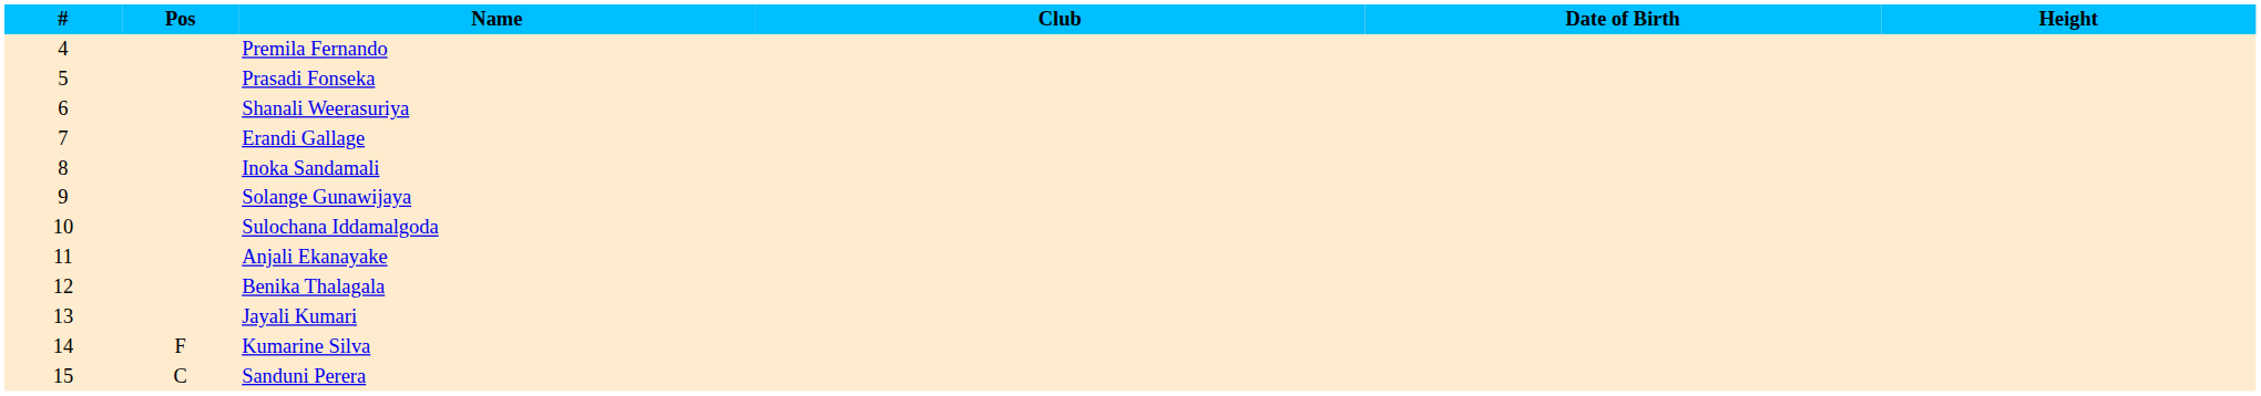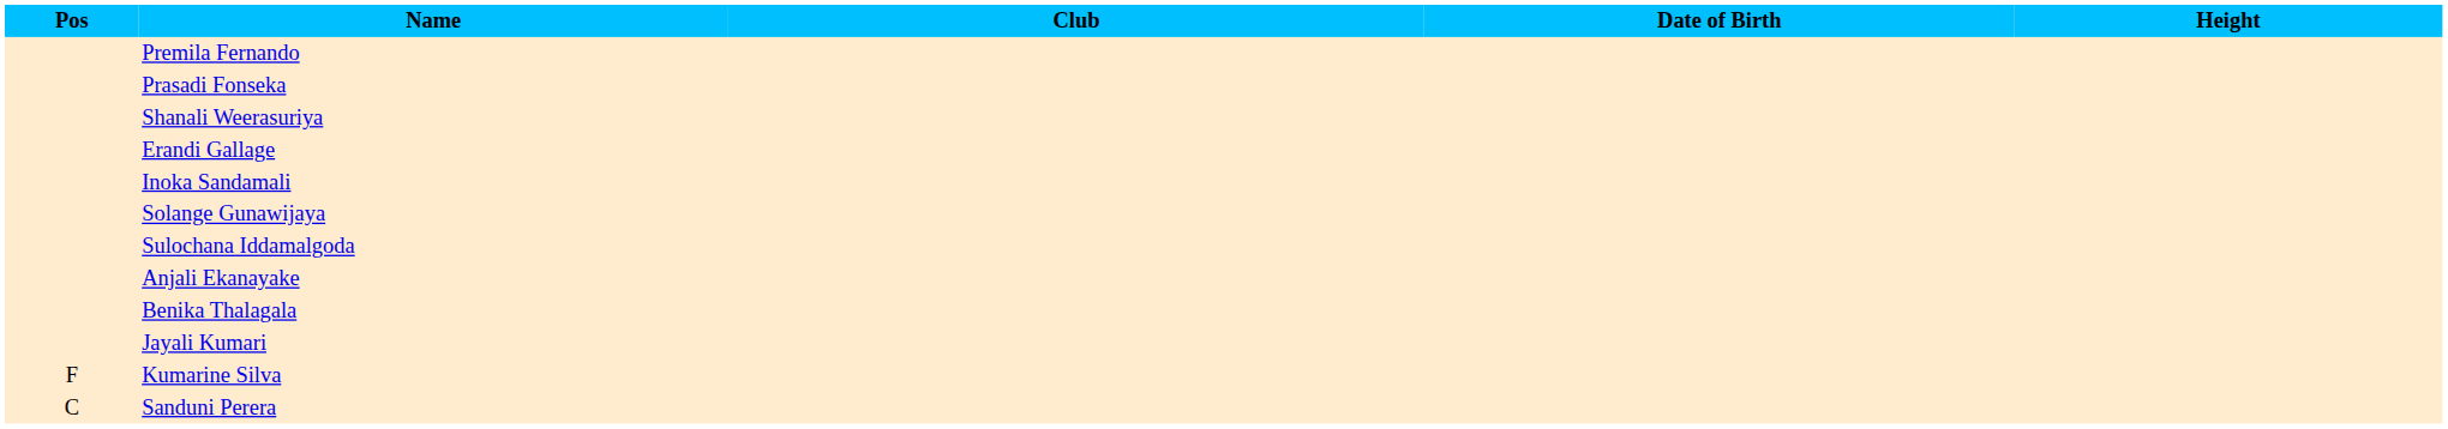 <table border=0 cellpadding=2 cellspacing=0  |- bgcolor=#FFECCE style="text-align:center; font-size:90%;" width=80%>
 <tr bgcolor=#00BFFF>
-<th width=5%>#</th>
 <th width=5%>Pos</th>
 <th width=22%>Name</th>
 <th width=26%>Club</th>
 <th width=22%>Date of Birth</th>
 <th width=16%>Height</th>
 </tr>
 <tr>
-<td>4</td>
 <td></td>
 <td align=left><a href='#'>Premila Fernando</a></td>
 <td align=left></td>
 <td align=left></td>
 <td></td>
 </tr>
 <tr>
-<td>5</td>
 <td></td>
 <td align=left><a href='#'>Prasadi Fonseka</a></td>
 <td align=left></td>
 <td align=left></td>
 <td></td>
 </tr>
 <tr>
-<td>6</td>
 <td></td>
 <td align=left><a href='#'>Shanali Weerasuriya</a></td>
 <td align=left></td>
 <td align=left></td>
 <td></td>
 </tr>
 <tr>
-<td>7</td>
 <td></td>
 <td align=left><a href='#'>Erandi Gallage</a></td>
 <td align=left></td>
 <td align=left></td>
 <td></td>
 </tr>
 <tr>
-<td>8</td>
 <td></td>
 <td align=left><a href='#'>Inoka Sandamali</a></td>
 <td align=left></td>
 <td align=left></td>
 <td></td>
 </tr>
 <tr>
-<td>9</td>
 <td></td>
 <td align=left><a href='#'>Solange Gunawijaya</a></td>
 <td align=left></td>
 <td align=left></td>
 <td></td>
 </tr>
 <tr>
-<td>10</td>
 <td></td>
 <td align=left><a href='#'>Sulochana Iddamalgoda</a></td>
 <td align=left></td>
 <td align=left></td>
 <td></td>
 </tr>
 <tr>
-<td>11</td>
 <td></td>
 <td align=left><a href='#'>Anjali Ekanayake</a></td>
 <td align=left></td>
 <td align=left></td>
 <td></td>
 </tr>
 <tr>
-<td>12</td>
 <td></td>
 <td align=left><a href='#'>Benika Thalagala</a></td>
 <td align=left></td>
 <td align=left></td>
 <td></td>
 </tr>
 <tr>
-<td>13</td>
 <td></td>
 <td align=left><a href='#'>Jayali Kumari</a></td>
 <td align=left></td>
 <td align=left></td>
 <td></td>
 </tr>
 <tr>
-<td>14</td>
 <td>F</td>
 <td align=left><a href='#'>Kumarine Silva</a></td>
 <td align=left></td>
 <td align=left></td>
 <td></td>
 </tr>
 <tr>
-<td>15</td>
 <td>C</td>
 <td align=left><a href='#'>Sanduni Perera</a></td>
 <td align=left></td>
 <td align=left></td>
 <td></td>
 </tr>
 </table>
